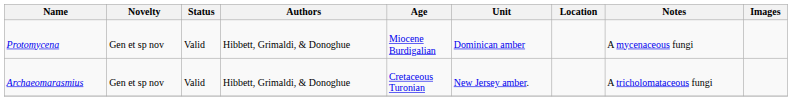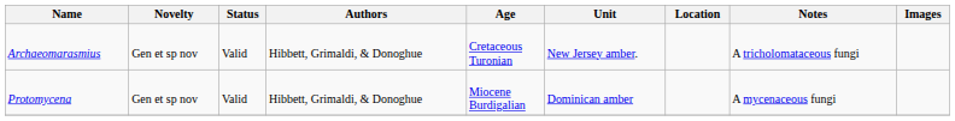 <table class="wikitable sortable" align="center" width="100%">
 <tr>
 <th>Name</th>
 <th>Novelty</th>
 <th>Status</th>
 <th>Authors</th>
 <th>Age</th>
 <th>Unit</th>
 <th>Location</th>
 <th>Notes</th>
 <th>Images</th>
 </tr>
 <tr>
+<td><br><em><a href='#'>Archaeomarasmius</a></em></td>
+<td><br>Gen et sp nov</td>
+<td><br>Valid</td>
+<td><br>Hibbett, Grimaldi, & Donoghue</td>
+<td><br><a href='#'>Cretaceous</a><br><a href='#'>Turonian</a></td>
+<td><br><a href='#'>New Jersey amber</a>.</td>
+<td><br></td>
+<td><br>A <a href='#'>tricholomataceous</a> fungi</td>
+<td><br></td>
+</tr>
+<tr>
 <td><br><em><a href='#'>Protomycena</a></em></td>
 <td><br>Gen et sp nov</td>
 <td><br>Valid</td>
 <td><br>Hibbett, Grimaldi, & Donoghue</td>
 <td><br><a href='#'>Miocene</a><br><a href='#'>Burdigalian</a></td>
 <td><br><a href='#'>Dominican amber</a></td>
 <td><br></td>
 <td><br>A <a href='#'>mycenaceous</a> fungi</td>
 <td><br></td>
 </tr>
 <tr>
-<td><br><em><a href='#'>Archaeomarasmius</a></em></td>
-<td><br>Gen et sp nov</td>
-<td><br>Valid</td>
-<td><br>Hibbett, Grimaldi, & Donoghue</td>
-<td><br><a href='#'>Cretaceous</a><br><a href='#'>Turonian</a></td>
-<td><br><a href='#'>New Jersey amber</a>.</td>
-<td><br></td>
-<td><br>A <a href='#'>tricholomataceous</a> fungi</td>
-<td><br></td>
-</tr>
-<tr>
 </tr>
 </table>
